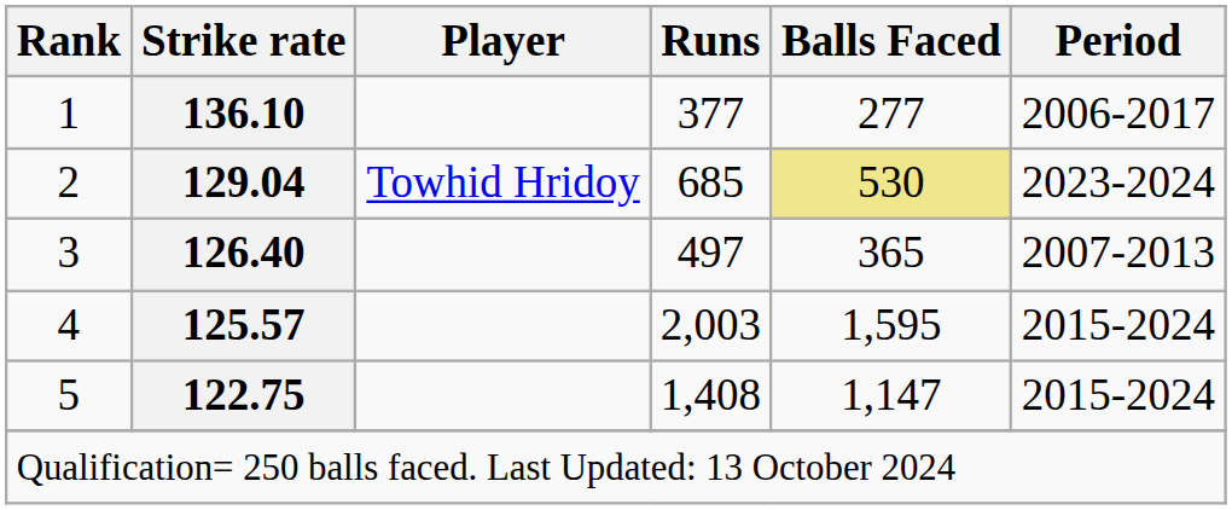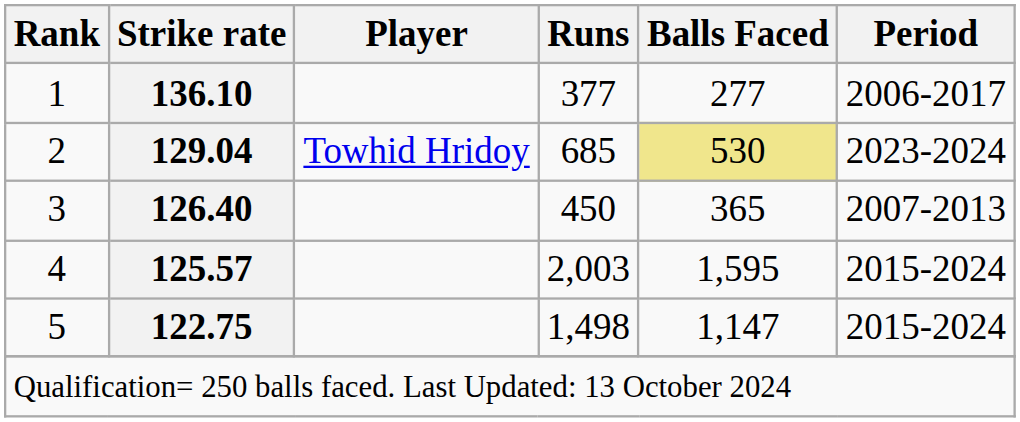 <table class="wikitable plainrowheaders sortable">
 <tr>
 <th scope=col>Rank</th>
 <th scope=col>Strike rate</th>
 <th scope=col>Player</th>
 <th scope=col>Runs</th>
 <th scope=col>Balls Faced</th>
 <th scope=col>Period</th>
 </tr>
 <tr>
 <td align=center>1</td>
 <th scope=row style=text-align:center;>136.10</th>
 <td></td>
 <td align=center>377</td>
 <td align=center>277</td>
 <td>2006-2017</td>
 </tr>
 <tr>
 <td align=center>2</td>
 <th scope=row style=text-align:center;>129.04</th>
 <td><a href='#'>Towhid Hridoy</a></td>
 <td align=center>685</td>
 <td align=center style="background: khaki;">530</td>
 <td>2023-2024</td>
 </tr>
 <tr>
 <td align=center>3</td>
 <th scope=row style=text-align:center;>126.40</th>
 <td></td>
-<td align=center>497</td>
+<td align=center>450</td>
 <td align=center>365</td>
 <td>2007-2013</td>
 </tr>
 <tr>
 <td align=center>4</td>
 <th scope=row style=text-align:center;>125.57</th>
 <td></td>
 <td align=center>2,003</td>
 <td align=center>1,595</td>
 <td>2015-2024</td>
 </tr>
 <tr>
 <td align=center>5</td>
 <th scope=row style=text-align:center;>122.75</th>
 <td></td>
-<td align=center>1,408</td>
+<td align=center>1,498</td>
 <td align=center>1,147</td>
 <td>2015-2024</td>
 </tr>
 <tr>
 </tr>
 <tr class=sortbottom>
 <td colspan=6><small>Qualification= 250 balls faced. Last Updated: 13 October 2024</small></td>
 </tr>
 </table>
